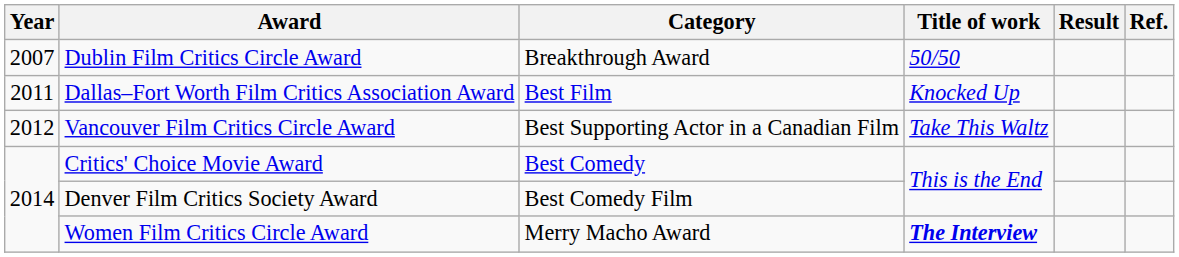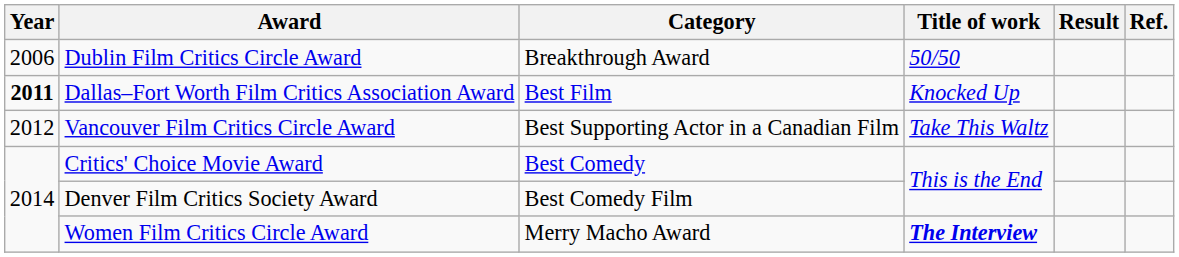 <table class="wikitable sortable">
 <tr>
 <th>Year</th>
 <th>Award</th>
 <th>Category</th>
 <th>Title of work</th>
 <th>Result</th>
 <th class="unsortable">Ref.</th>
 </tr>
 <tr>
-<td align="center">2007</td>
+<td align="center">2006</td>
 <td><a href='#'>Dublin Film Critics Circle Award</a></td>
 <td>Breakthrough Award</td>
 <td><em><a href='#'>50/50</a></em></td>
 <td></td>
 <td align="center"></td>
 </tr>
 <tr>
-<td align="center">2011</td>
+<td align="center"><strong>2011</strong></td>
 <td><a href='#'>Dallas–Fort Worth Film Critics Association Award</a></td>
 <td><a href='#'>Best Film</a></td>
 <td><em><a href='#'>Knocked Up</a></em></td>
 <td></td>
 <td align="center"></td>
 </tr>
 <tr>
 <td align="center">2012</td>
 <td><a href='#'>Vancouver Film Critics Circle Award</a></td>
 <td>Best Supporting Actor in a Canadian Film</td>
 <td><em><a href='#'>Take This Waltz</a></em></td>
 <td></td>
 <td align="center"></td>
 </tr>
 <tr>
 <td rowspan="11" align="center">2014</td>
 <td><a href='#'>Critics' Choice Movie Award</a></td>
 <td><a href='#'>Best Comedy</a></td>
 <td rowspan=2><em><a href='#'>This is the End</a></em></td>
 <td></td>
 <td align="center"></td>
 </tr>
 <tr>
 <td>Denver Film Critics Society Award</td>
 <td>Best Comedy Film</td>
 <td></td>
 <td align="center"></td>
 </tr>
 <tr>
 <td><a href='#'>Women Film Critics Circle Award</a></td>
 <td>Merry Macho Award</td>
 <td><strong><em><a href='#'>The Interview</a></em></strong></td>
 <td></td>
 <td align="center"></td>
 </tr>
 </table>
